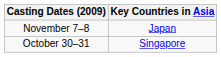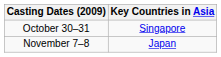 <table class="wikitable" style="text-align: center;">
 <tr>
 <th>Casting Dates (2009)</th>
 <th>Key Countries in <a href='#'>Asia</a></th>
 </tr>
 <tr>
+<td>October 30–31</td>
+<td><a href='#'>Singapore</a></td>
+</tr>
+<tr>
 <td>November 7–8</td>
 <td><a href='#'>Japan</a></td>
 </tr>
-<tr>
-<td>October 30–31</td>
-<td><a href='#'>Singapore</a></td>
-</tr>
 </table>
